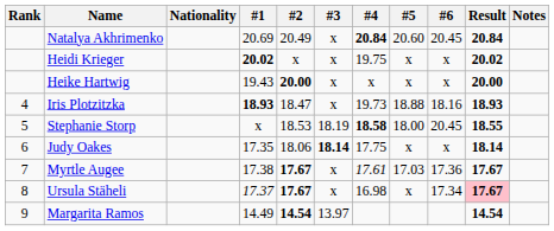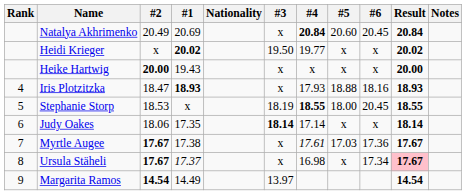 <table class="wikitable sortable" style="text-align:center">
 <tr>
 <th>Rank</th>
 <th>Name</th>
+<th>#2</th>
+<th>#1</th>
 <th>Nationality</th>
-<th>#1</th>
-<th>#2</th>
 <th>#3</th>
 <th>#4</th>
 <th>#5</th>
 <th>#6</th>
 <th>Result</th>
 <th>Notes</th>
 </tr>
 <tr>
 <td></td>
 <td align="left"><a href='#'>Natalya Akhrimenko</a></td>
+<td>20.49</td>
+<td>20.69</td>
 <td align=left></td>
-<td>20.69</td>
-<td>20.49</td>
 <td>x</td>
 <td><strong>20.84</strong></td>
 <td>20.60</td>
 <td>20.45</td>
 <td><strong>20.84</strong></td>
 <td></td>
 </tr>
 <tr>
 <td></td>
 <td align="left"><a href='#'>Heidi Krieger</a></td>
+<td>x</td>
+<td><strong>20.02</strong></td>
 <td align=left></td>
-<td><strong>20.02</strong></td>
-<td>x</td>
-<td>x</td>
-<td>19.75</td>
+<td>19.50</td>
+<td>19.77</td>
 <td>x</td>
 <td>x</td>
 <td><strong>20.02</strong></td>
 <td></td>
 </tr>
 <tr>
 <td></td>
 <td align="left"><a href='#'>Heike Hartwig</a></td>
+<td><strong>20.00</strong></td>
+<td>19.43</td>
 <td align=left></td>
-<td>19.43</td>
-<td><strong>20.00</strong></td>
 <td>x</td>
 <td>x</td>
 <td>x</td>
 <td>x</td>
 <td><strong>20.00</strong></td>
 <td></td>
 </tr>
 <tr>
 <td>4</td>
 <td align="left"><a href='#'>Iris Plotzitzka</a></td>
+<td>18.47</td>
+<td><strong>18.93</strong></td>
 <td align=left></td>
-<td><strong>18.93</strong></td>
-<td>18.47</td>
 <td>x</td>
-<td>19.73</td>
+<td>17.93</td>
 <td>18.88</td>
 <td>18.16</td>
 <td><strong>18.93</strong></td>
 <td></td>
 </tr>
 <tr>
 <td>5</td>
 <td align="left"><a href='#'>Stephanie Storp</a></td>
+<td>18.53</td>
+<td>x</td>
 <td align=left></td>
-<td>x</td>
-<td>18.53</td>
 <td>18.19</td>
-<td><strong>18.58</strong></td>
+<td><strong>18.55</strong></td>
 <td>18.00</td>
 <td>20.45</td>
 <td><strong>18.55</strong></td>
 <td></td>
 </tr>
 <tr>
 <td>6</td>
 <td align="left"><a href='#'>Judy Oakes</a></td>
+<td>18.06</td>
+<td>17.35</td>
 <td align=left></td>
-<td>17.35</td>
-<td>18.06</td>
 <td><strong>18.14</strong></td>
-<td>17.75</td>
+<td>17.14</td>
 <td>x</td>
 <td>x</td>
 <td><strong>18.14</strong></td>
 <td></td>
 </tr>
 <tr>
 <td>7</td>
 <td align="left"><a href='#'>Myrtle Augee</a></td>
+<td><strong>17.67</strong></td>
+<td>17.38</td>
 <td align=left></td>
-<td>17.38</td>
-<td><strong>17.67</strong></td>
 <td>x</td>
 <td><em>17.61</em></td>
 <td>17.03</td>
 <td>17.36</td>
 <td><strong>17.67</strong></td>
 <td></td>
 </tr>
 <tr>
 <td>8</td>
 <td align="left"><a href='#'>Ursula Stäheli</a></td>
+<td><strong>17.67</strong></td>
+<td><em>17.37</em></td>
 <td align=left></td>
-<td><em>17.37</em></td>
-<td><strong>17.67</strong></td>
 <td>x</td>
 <td>16.98</td>
 <td>x</td>
 <td>17.34</td>
 <td style="background: pink;"><strong>17.67</strong></td>
 <td></td>
 </tr>
 <tr>
 <td>9</td>
 <td align="left"><a href='#'>Margarita Ramos</a></td>
+<td><strong>14.54</strong></td>
+<td>14.49</td>
 <td align=left></td>
-<td>14.49</td>
-<td><strong>14.54</strong></td>
 <td>13.97</td>
 <td></td>
 <td></td>
 <td></td>
 <td><strong>14.54</strong></td>
 <td></td>
 </tr>
 </table>
